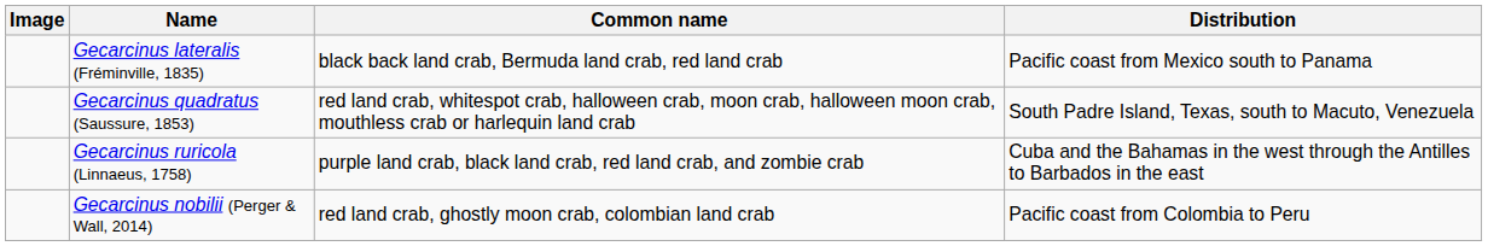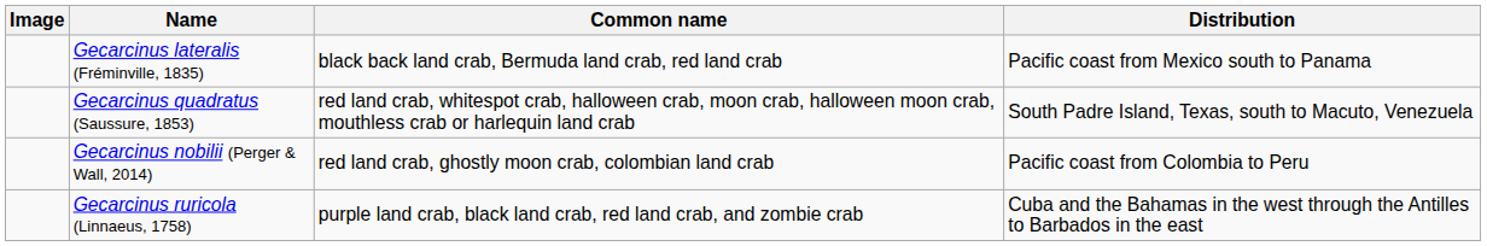 <table class="wikitable sortable">
 <tr>
 <th>Image</th>
 <th>Name</th>
 <th>Common name</th>
 <th>Distribution</th>
 </tr>
 <tr>
 <td></td>
 <td><em><a href='#'>Gecarcinus lateralis</a> </em><small>(Fréminville, 1835)</small></td>
 <td>black back land crab, Bermuda land crab, red land crab</td>
 <td>Pacific coast from Mexico south to Panama</td>
 </tr>
 <tr>
 <td></td>
 <td><em><a href='#'>Gecarcinus quadratus</a></em> <small>(Saussure, 1853)</small></td>
 <td>red land crab, whitespot crab, halloween crab, moon crab, halloween moon crab, mouthless crab or harlequin land crab</td>
 <td>South Padre Island, Texas, south to Macuto, Venezuela</td>
 </tr>
 <tr>
 <td></td>
+<td><em><a href='#'>Gecarcinus nobilii</a></em> <small>(Perger & Wall, 2014)</small></td>
+<td>red land crab, ghostly moon crab, colombian land crab</td>
+<td>Pacific coast from Colombia to Peru</td>
+</tr>
+<tr>
+<td></td>
 <td><em><a href='#'>Gecarcinus ruricola</a></em> <small>(Linnaeus, 1758)</small></td>
 <td>purple land crab, black land crab, red land crab, and zombie crab</td>
 <td>Cuba and the Bahamas in the west through the Antilles to Barbados in the east</td>
 </tr>
 <tr>
-<td></td>
-<td><em><a href='#'>Gecarcinus nobilii</a></em> <small>(Perger & Wall, 2014)</small></td>
-<td>red land crab, ghostly moon crab, colombian land crab</td>
-<td>Pacific coast from Colombia to Peru</td>
-</tr>
-<tr>
 </tr>
 </table>
